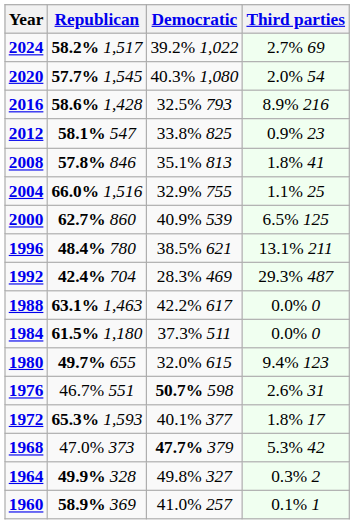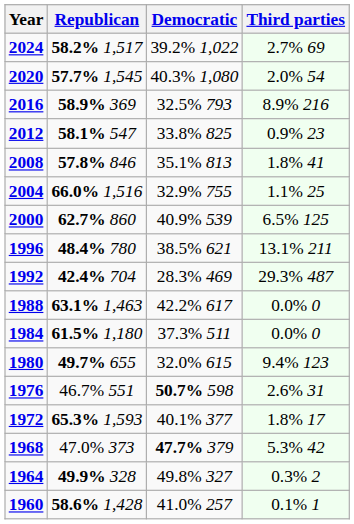 <table class="wikitable" style="float:right; font-size:95%;">
 <tr bgcolor=lightgrey>
 <th>Year</th>
 <th><a href='#'>Republican</a></th>
 <th><a href='#'>Democratic</a></th>
 <th><a href='#'>Third parties</a></th>
 </tr>
 <tr>
 <td style="text-align:center;" ><strong><a href='#'>2024</a></strong></td>
 <td style="text-align:center;" ><strong>58.2%</strong> <em>1,517</em></td>
 <td style="text-align:center;" >39.2% <em>1,022</em></td>
 <td style="text-align:center; background:honeyDew;">2.7% <em>69</em></td>
 </tr>
 <tr>
 <td style="text-align:center;" ><strong><a href='#'>2020</a></strong></td>
 <td style="text-align:center;" ><strong>57.7%</strong> <em>1,545</em></td>
 <td style="text-align:center;" >40.3% <em>1,080</em></td>
 <td style="text-align:center; background:honeyDew;">2.0% <em>54</em></td>
 </tr>
 <tr>
 <td style="text-align:center;" ><strong><a href='#'>2016</a></strong></td>
-<td style="text-align:center;" ><strong>58.6%</strong> <em>1,428</em></td>
+<td style="text-align:center;" ><strong>58.9%</strong> <em>369</em></td>
 <td style="text-align:center;" >32.5% <em>793</em></td>
 <td style="text-align:center; background:honeyDew;">8.9% <em>216</em></td>
 </tr>
 <tr>
 <td style="text-align:center;" ><strong><a href='#'>2012</a></strong></td>
 <td style="text-align:center;" ><strong>58.1%</strong> <em>547</em></td>
 <td style="text-align:center;" >33.8% <em>825</em></td>
 <td style="text-align:center; background:honeyDew;">0.9% <em>23</em></td>
 </tr>
 <tr>
 <td style="text-align:center;" ><strong><a href='#'>2008</a></strong></td>
 <td style="text-align:center;" ><strong>57.8%</strong> <em>846</em></td>
 <td style="text-align:center;" >35.1% <em>813</em></td>
 <td style="text-align:center; background:honeyDew;">1.8% <em>41</em></td>
 </tr>
 <tr>
 <td style="text-align:center;" ><strong><a href='#'>2004</a></strong></td>
 <td style="text-align:center;" ><strong>66.0%</strong> <em>1,516</em></td>
 <td style="text-align:center;" >32.9% <em>755</em></td>
 <td style="text-align:center; background:honeyDew;">1.1% <em>25</em></td>
 </tr>
 <tr>
 <td style="text-align:center;" ><strong><a href='#'>2000</a></strong></td>
 <td style="text-align:center;" ><strong>62.7%</strong> <em>860</em></td>
 <td style="text-align:center;" >40.9% <em>539</em></td>
 <td style="text-align:center; background:honeyDew;">6.5% <em>125</em></td>
 </tr>
 <tr>
 <td style="text-align:center;" ><strong><a href='#'>1996</a></strong></td>
 <td style="text-align:center;" ><strong>48.4%</strong> <em>780</em></td>
 <td style="text-align:center;" >38.5% <em>621</em></td>
 <td style="text-align:center; background:honeyDew;">13.1% <em>211</em></td>
 </tr>
 <tr>
 <td style="text-align:center;" ><strong><a href='#'>1992</a></strong></td>
 <td style="text-align:center;" ><strong>42.4%</strong> <em>704</em></td>
 <td style="text-align:center;" >28.3% <em>469</em></td>
 <td style="text-align:center; background:honeyDew;">29.3% <em>487</em></td>
 </tr>
 <tr>
 <td style="text-align:center;" ><strong><a href='#'>1988</a></strong></td>
 <td style="text-align:center;" ><strong>63.1%</strong> <em>1,463</em></td>
 <td style="text-align:center;" >42.2% <em>617</em></td>
 <td style="text-align:center; background:honeyDew;">0.0% <em>0</em></td>
 </tr>
 <tr>
 <td style="text-align:center;" ><strong><a href='#'>1984</a></strong></td>
 <td style="text-align:center;" ><strong>61.5%</strong> <em>1,180</em></td>
 <td style="text-align:center;" >37.3% <em>511</em></td>
 <td style="text-align:center; background:honeyDew;">0.0% <em>0</em></td>
 </tr>
 <tr>
 <td style="text-align:center;" ><strong><a href='#'>1980</a></strong></td>
 <td style="text-align:center;" ><strong>49.7%</strong> <em>655</em></td>
 <td style="text-align:center;" >32.0% <em>615</em></td>
 <td style="text-align:center; background:honeyDew;">9.4% <em>123</em></td>
 </tr>
 <tr>
 <td style="text-align:center;" ><strong><a href='#'>1976</a></strong></td>
 <td style="text-align:center;" >46.7% <em>551</em></td>
 <td style="text-align:center;" ><strong>50.7%</strong> <em>598</em></td>
 <td style="text-align:center; background:honeyDew;">2.6% <em>31</em></td>
 </tr>
 <tr>
 <td style="text-align:center;" ><strong><a href='#'>1972</a></strong></td>
 <td style="text-align:center;" ><strong>65.3%</strong> <em>1,593</em></td>
 <td style="text-align:center;" >40.1% <em>377</em></td>
 <td style="text-align:center; background:honeyDew;">1.8% <em>17</em></td>
 </tr>
 <tr>
 <td style="text-align:center;" ><strong><a href='#'>1968</a></strong></td>
 <td style="text-align:center;" >47.0% <em>373</em></td>
 <td style="text-align:center;" ><strong>47.7%</strong> <em>379</em></td>
 <td style="text-align:center; background:honeyDew;">5.3% <em>42</em></td>
 </tr>
 <tr>
 <td style="text-align:center;" ><strong><a href='#'>1964</a></strong></td>
 <td style="text-align:center;" ><strong>49.9%</strong> <em>328</em></td>
 <td style="text-align:center;" >49.8% <em>327</em></td>
 <td style="text-align:center; background:honeyDew;">0.3% <em>2</em></td>
 </tr>
 <tr>
 <td style="text-align:center;" ><strong><a href='#'>1960</a></strong></td>
-<td style="text-align:center;" ><strong>58.9%</strong> <em>369</em></td>
+<td style="text-align:center;" ><strong>58.6%</strong> <em>1,428</em></td>
 <td style="text-align:center;" >41.0% <em>257</em></td>
 <td style="text-align:center; background:honeyDew;">0.1% <em>1</em></td>
 </tr>
 </table>
